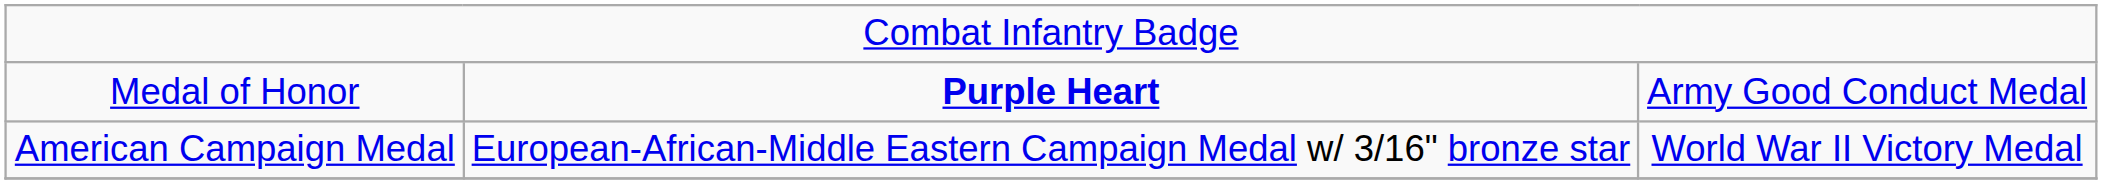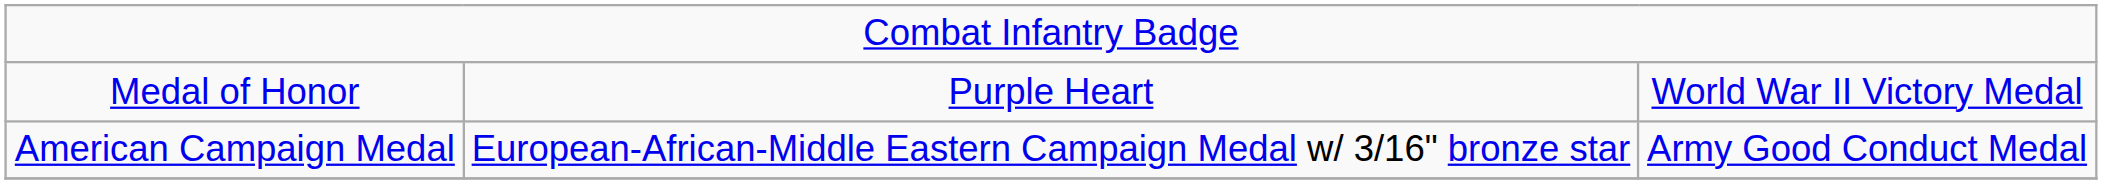 <table class="wikitable" style="margin:1em auto; text-align:center;">
 <tr>
 <td colspan="13"><a href='#'>Combat Infantry Badge</a></td>
 </tr>
 <tr>
 <td><a href='#'>Medal of Honor</a></td>
-<td><strong><a href='#'>Purple Heart</a></strong></td>
-<td><a href='#'>Army Good Conduct Medal</a></td>
+<td><a href='#'>Purple Heart</a></td>
+<td><a href='#'>World War II Victory Medal</a></td>
 </tr>
 <tr>
 <td><a href='#'>American Campaign Medal</a></td>
 <td><a href='#'>European-African-Middle Eastern Campaign Medal</a> w/ 3/16" <a href='#'>bronze star</a></td>
-<td><a href='#'>World War II Victory Medal</a></td>
+<td><a href='#'>Army Good Conduct Medal</a></td>
 </tr>
 <tr>
 </tr>
 </table>
